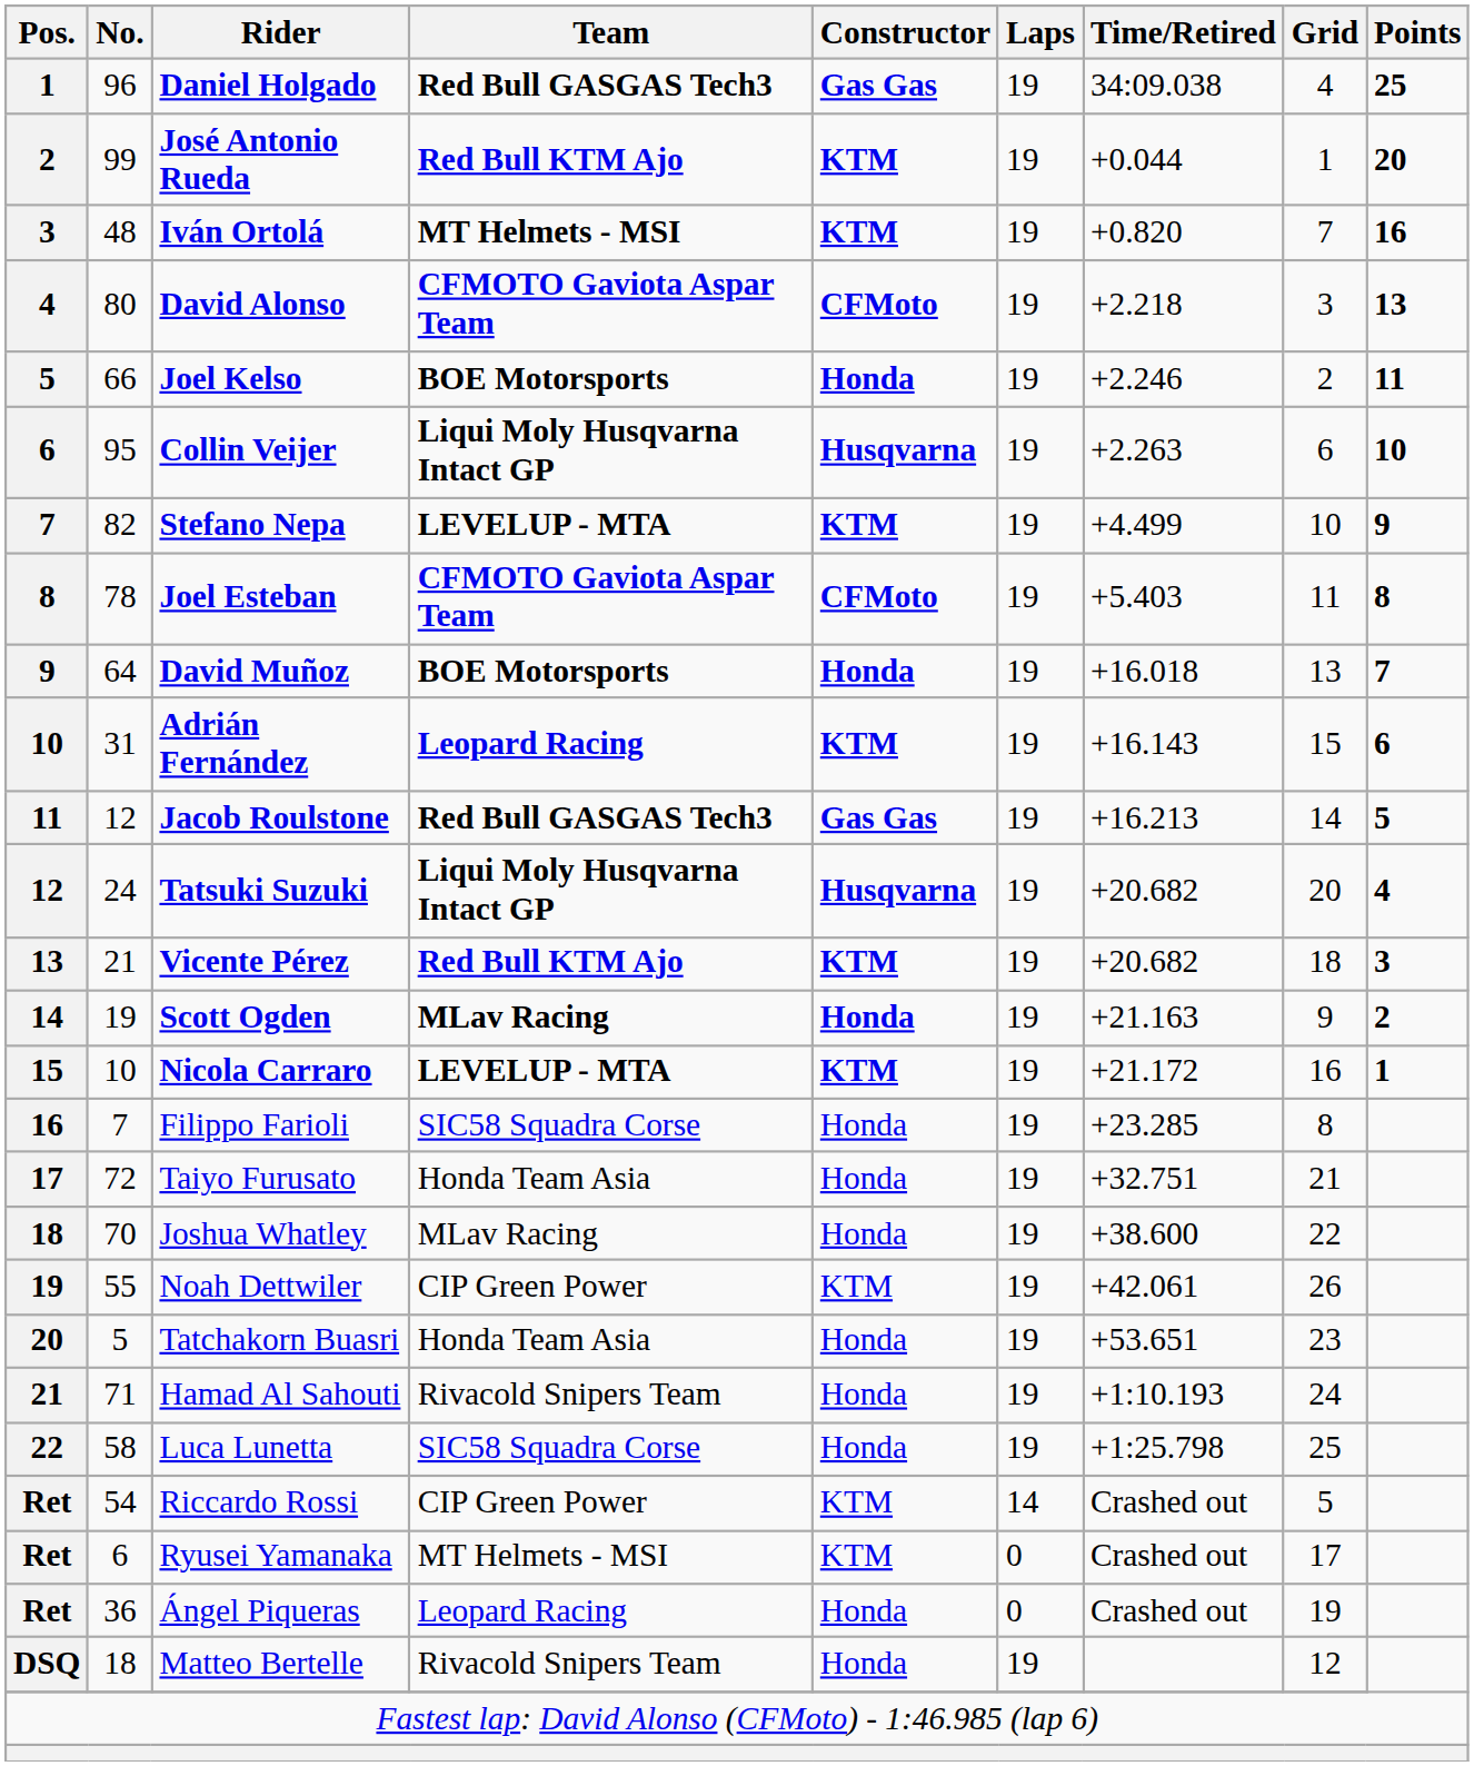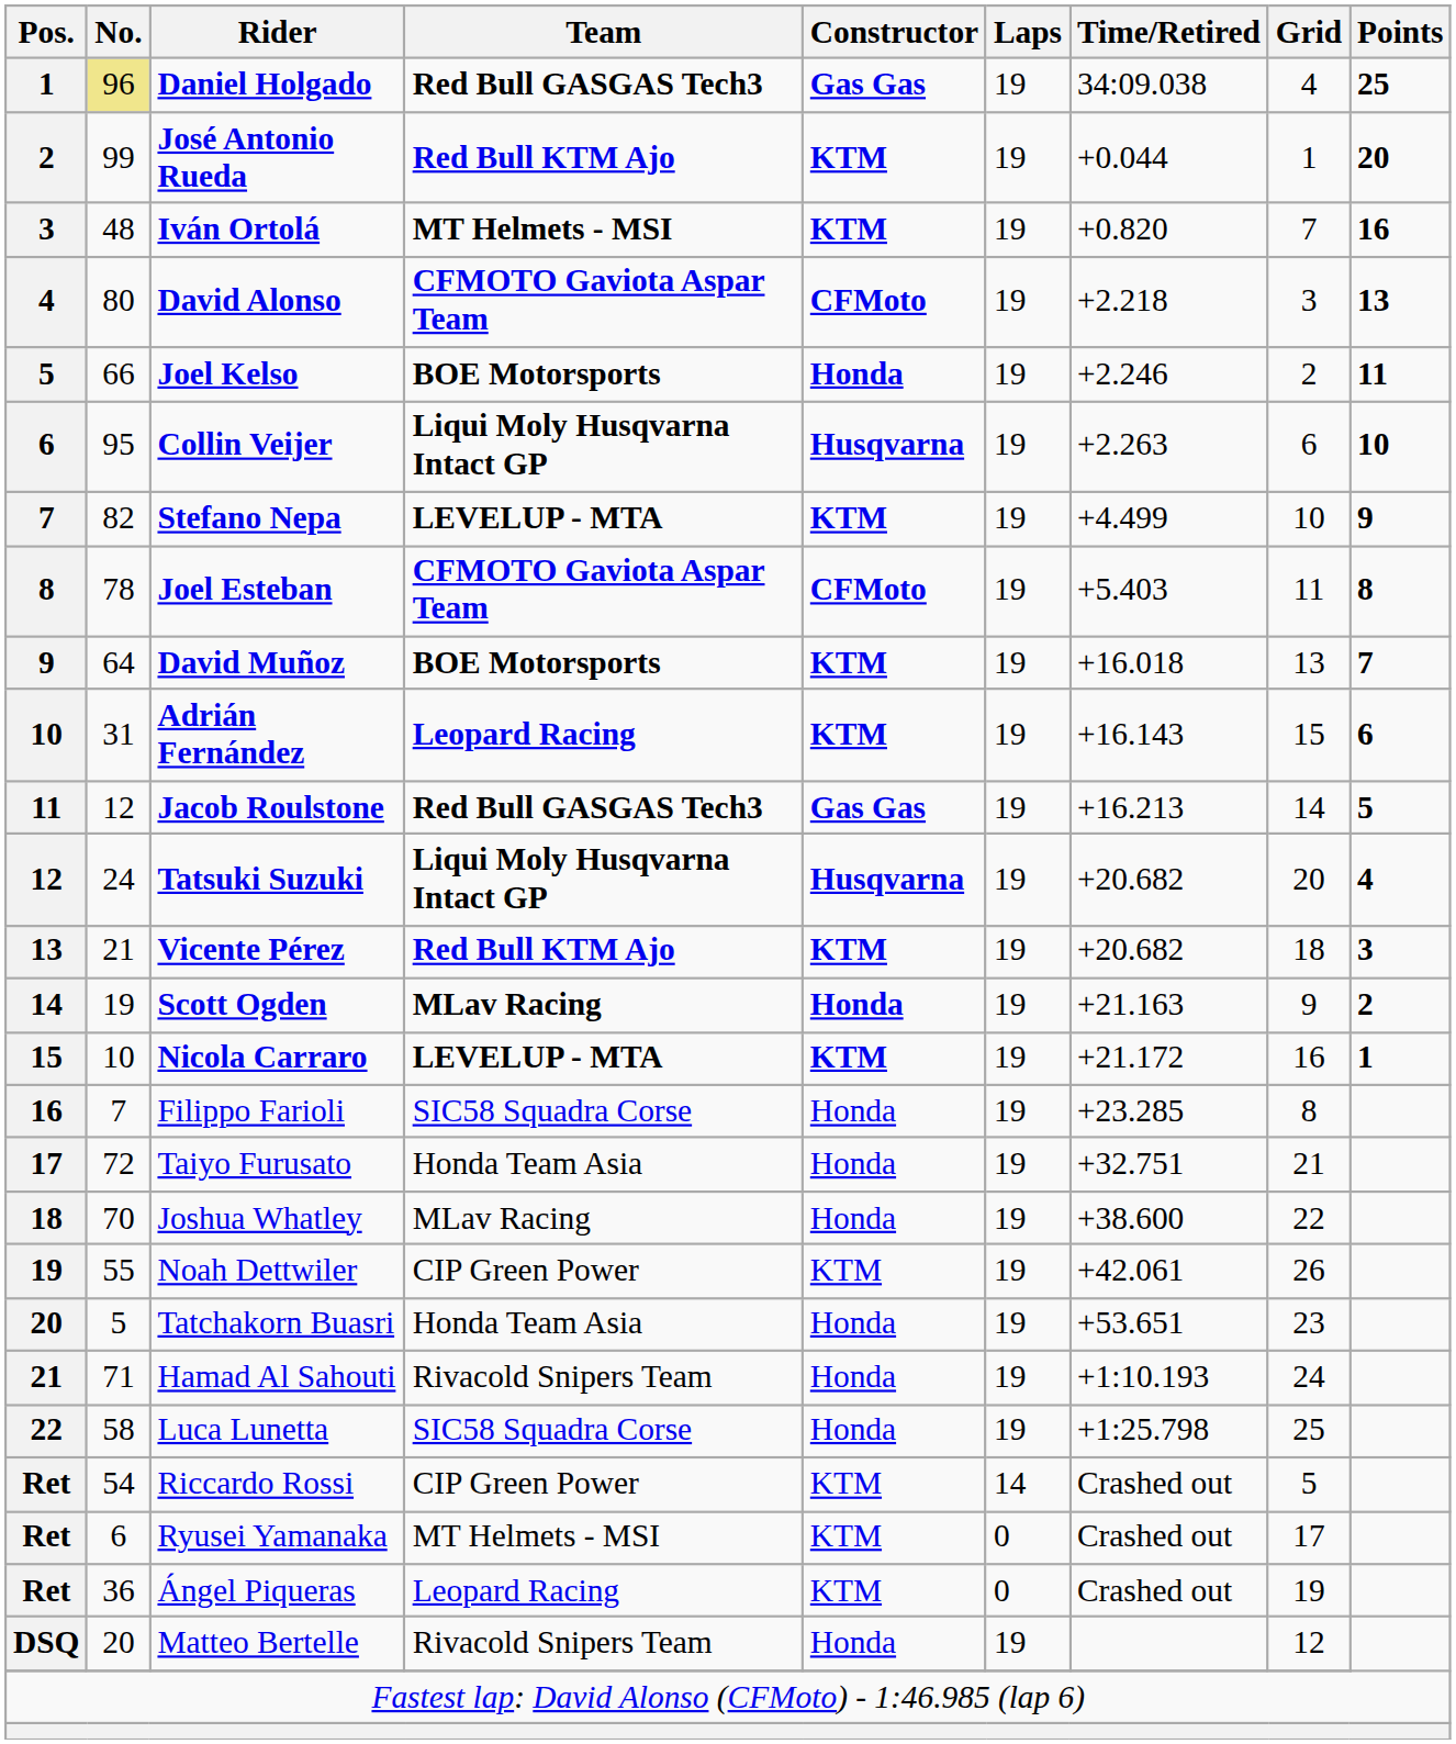 <table class="wikitable sortable" style="font-size: 85%;">
 <tr>
 <th>Pos.</th>
 <th>No.</th>
 <th>Rider</th>
 <th>Team</th>
 <th>Constructor</th>
 <th>Laps</th>
 <th>Time/Retired</th>
 <th>Grid</th>
 <th>Points</th>
 </tr>
 <tr>
 <th scope="row">1</th>
-<td align="center">96</td>
+<td align="center" style="background: khaki;">96</td>
 <td> <strong><a href='#'>Daniel Holgado</a></strong></td>
 <td><strong>Red Bull GASGAS Tech3</strong></td>
 <td><strong><a href='#'>Gas Gas</a></strong></td>
 <td>19</td>
 <td>34:09.038</td>
 <td align="center">4</td>
 <td><strong>25</strong></td>
 </tr>
 <tr>
 <th scope="row">2</th>
 <td align="center">99</td>
 <td> <strong><a href='#'>José Antonio Rueda</a></strong></td>
 <td><strong><a href='#'>Red Bull KTM Ajo</a></strong></td>
 <td><strong><a href='#'>KTM</a></strong></td>
 <td>19</td>
 <td>+0.044</td>
 <td align="center">1</td>
 <td><strong>20</strong></td>
 </tr>
 <tr>
 <th scope="row">3</th>
 <td align="center">48</td>
 <td> <strong><a href='#'>Iván Ortolá</a></strong></td>
 <td><strong>MT Helmets - MSI</strong></td>
 <td><strong><a href='#'>KTM</a></strong></td>
 <td>19</td>
 <td>+0.820</td>
 <td align="center">7</td>
 <td><strong>16</strong></td>
 </tr>
 <tr>
 <th scope="row">4</th>
 <td align="center">80</td>
 <td> <strong><a href='#'>David Alonso</a></strong></td>
 <td><strong><a href='#'>CFMOTO Gaviota Aspar Team</a></strong></td>
 <td><strong><a href='#'>CFMoto</a></strong></td>
 <td>19</td>
 <td>+2.218</td>
 <td align="center">3</td>
 <td><strong>13</strong></td>
 </tr>
 <tr>
 <th scope="row">5</th>
 <td align="center">66</td>
 <td> <strong><a href='#'>Joel Kelso</a></strong></td>
 <td><strong>BOE Motorsports</strong></td>
 <td><strong><a href='#'>Honda</a></strong></td>
 <td>19</td>
 <td>+2.246</td>
 <td align="center">2</td>
 <td><strong>11</strong></td>
 </tr>
 <tr>
 <th scope="row">6</th>
 <td align="center">95</td>
 <td> <strong><a href='#'>Collin Veijer</a></strong></td>
 <td><strong>Liqui Moly Husqvarna Intact GP</strong></td>
 <td><strong><a href='#'>Husqvarna</a></strong></td>
 <td>19</td>
 <td>+2.263</td>
 <td align="center">6</td>
 <td><strong>10</strong></td>
 </tr>
 <tr>
 <th scope="row">7</th>
 <td align="center">82</td>
 <td> <strong><a href='#'>Stefano Nepa</a></strong></td>
 <td><strong>LEVELUP - MTA</strong></td>
 <td><strong><a href='#'>KTM</a></strong></td>
 <td>19</td>
 <td>+4.499</td>
 <td align="center">10</td>
 <td><strong>9</strong></td>
 </tr>
 <tr>
 <th scope="row">8</th>
 <td align="center">78</td>
 <td> <strong><a href='#'>Joel Esteban</a></strong></td>
 <td><strong><a href='#'>CFMOTO Gaviota Aspar Team</a></strong></td>
 <td><strong><a href='#'>CFMoto</a></strong></td>
 <td>19</td>
 <td>+5.403</td>
 <td align="center">11</td>
 <td><strong>8</strong></td>
 </tr>
 <tr>
 <th scope="row">9</th>
 <td align="center">64</td>
 <td> <strong><a href='#'>David Muñoz</a></strong></td>
 <td><strong>BOE Motorsports</strong></td>
-<td><strong><a href='#'>Honda</a></strong></td>
+<td><strong><a href='#'>KTM</a></strong></td>
 <td>19</td>
 <td>+16.018</td>
 <td align="center">13</td>
 <td><strong>7</strong></td>
 </tr>
 <tr>
 <th scope="row">10</th>
 <td align="center">31</td>
 <td> <strong><a href='#'>Adrián Fernández</a></strong></td>
 <td><strong><a href='#'>Leopard Racing</a></strong></td>
 <td><strong><a href='#'>KTM</a></strong></td>
 <td>19</td>
 <td>+16.143</td>
 <td align="center">15</td>
 <td><strong>6</strong></td>
 </tr>
 <tr>
 <th scope="row">11</th>
 <td align="center">12</td>
 <td> <strong><a href='#'>Jacob Roulstone</a></strong></td>
 <td><strong>Red Bull GASGAS Tech3</strong></td>
 <td><strong><a href='#'>Gas Gas</a></strong></td>
 <td>19</td>
 <td>+16.213</td>
 <td align="center">14</td>
 <td><strong>5</strong></td>
 </tr>
 <tr>
 <th scope="row">12</th>
 <td align="center">24</td>
 <td> <strong><a href='#'>Tatsuki Suzuki</a></strong></td>
 <td><strong>Liqui Moly Husqvarna Intact GP</strong></td>
 <td><strong><a href='#'>Husqvarna</a></strong></td>
 <td>19</td>
 <td>+20.682</td>
 <td align="center">20</td>
 <td><strong>4</strong></td>
 </tr>
 <tr>
 <th scope="row">13</th>
 <td align="center">21</td>
 <td> <strong><a href='#'>Vicente Pérez</a></strong></td>
 <td><strong><a href='#'>Red Bull KTM Ajo</a></strong></td>
 <td><strong><a href='#'>KTM</a></strong></td>
 <td>19</td>
 <td>+20.682</td>
 <td align="center">18</td>
 <td><strong>3</strong></td>
 </tr>
 <tr>
 <th scope="row">14</th>
 <td align="center">19</td>
 <td> <strong><a href='#'>Scott Ogden</a></strong></td>
 <td><strong>MLav Racing</strong></td>
 <td><strong><a href='#'>Honda</a></strong></td>
 <td>19</td>
 <td>+21.163</td>
 <td align="center">9</td>
 <td><strong>2</strong></td>
 </tr>
 <tr>
 <th scope="row">15</th>
 <td align="center">10</td>
 <td> <strong><a href='#'>Nicola Carraro</a></strong></td>
 <td><strong>LEVELUP - MTA</strong></td>
 <td><strong><a href='#'>KTM</a></strong></td>
 <td>19</td>
 <td>+21.172</td>
 <td align="center">16</td>
 <td><strong>1</strong></td>
 </tr>
 <tr>
 <th scope="row">16</th>
 <td align="center">7</td>
 <td> <a href='#'>Filippo Farioli</a></td>
 <td><a href='#'>SIC58 Squadra Corse</a></td>
 <td><a href='#'>Honda</a></td>
 <td>19</td>
 <td>+23.285</td>
 <td align="center">8</td>
 <td></td>
 </tr>
 <tr>
 <th scope="row">17</th>
 <td align="center">72</td>
 <td> <a href='#'>Taiyo Furusato</a></td>
 <td>Honda Team Asia</td>
 <td><a href='#'>Honda</a></td>
 <td>19</td>
 <td>+32.751</td>
 <td align="center">21</td>
 <td></td>
 </tr>
 <tr>
 <th scope="row">18</th>
 <td align="center">70</td>
 <td> <a href='#'>Joshua Whatley</a></td>
 <td>MLav Racing</td>
 <td><a href='#'>Honda</a></td>
 <td>19</td>
 <td>+38.600</td>
 <td align="center">22</td>
 <td></td>
 </tr>
 <tr>
 <th scope="row">19</th>
 <td align="center">55</td>
 <td> <a href='#'>Noah Dettwiler</a></td>
 <td>CIP Green Power</td>
 <td><a href='#'>KTM</a></td>
 <td>19</td>
 <td>+42.061</td>
 <td align="center">26</td>
 <td></td>
 </tr>
 <tr>
 <th scope="row">20</th>
 <td align="center">5</td>
 <td> <a href='#'>Tatchakorn Buasri</a></td>
 <td>Honda Team Asia</td>
 <td><a href='#'>Honda</a></td>
 <td>19</td>
 <td>+53.651</td>
 <td align="center">23</td>
 <td></td>
 </tr>
 <tr>
 <th scope="row">21</th>
 <td align="center">71</td>
 <td> <a href='#'>Hamad Al Sahouti</a></td>
 <td>Rivacold Snipers Team</td>
 <td><a href='#'>Honda</a></td>
 <td>19</td>
 <td>+1:10.193</td>
 <td align="center">24</td>
 <td></td>
 </tr>
 <tr>
 <th scope="row">22</th>
 <td align="center">58</td>
 <td> <a href='#'>Luca Lunetta</a></td>
 <td><a href='#'>SIC58 Squadra Corse</a></td>
 <td><a href='#'>Honda</a></td>
 <td>19</td>
 <td>+1:25.798</td>
 <td align="center">25</td>
 <td></td>
 </tr>
 <tr>
 <th scope="row">Ret</th>
 <td align="center">54</td>
 <td> <a href='#'>Riccardo Rossi</a></td>
 <td>CIP Green Power</td>
 <td><a href='#'>KTM</a></td>
 <td>14</td>
 <td>Crashed out</td>
 <td align="center">5</td>
 <td></td>
 </tr>
 <tr>
 <th scope="row">Ret</th>
 <td align="center">6</td>
 <td> <a href='#'>Ryusei Yamanaka</a></td>
 <td>MT Helmets - MSI</td>
 <td><a href='#'>KTM</a></td>
 <td>0</td>
 <td>Crashed out</td>
 <td align="center">17</td>
 <td></td>
 </tr>
 <tr>
 <th scope="row">Ret</th>
 <td align="center">36</td>
 <td> <a href='#'>Ángel Piqueras</a></td>
 <td><a href='#'>Leopard Racing</a></td>
-<td><a href='#'>Honda</a></td>
+<td><a href='#'>KTM</a></td>
 <td>0</td>
 <td>Crashed out</td>
 <td align="center">19</td>
 <td></td>
 </tr>
 <tr>
 <th scope="row">DSQ</th>
-<td align="center">18</td>
+<td align="center">20</td>
 <td> <a href='#'>Matteo Bertelle</a></td>
 <td>Rivacold Snipers Team</td>
 <td><a href='#'>Honda</a></td>
 <td>19</td>
 <td></td>
 <td align="center">12</td>
 </tr>
 <tr>
 </tr>
 <tr class="sortbottom">
 <td colspan="9" style="text-align:center"><em><a href='#'>Fastest lap</a>:  <a href='#'>David Alonso</a> (<a href='#'>CFMoto</a>) - 1:46.985 (lap 6)</em></td>
 </tr>
 <tr class="sortbottom">
 <th colspan="9"></th>
 </tr>
 </table>
